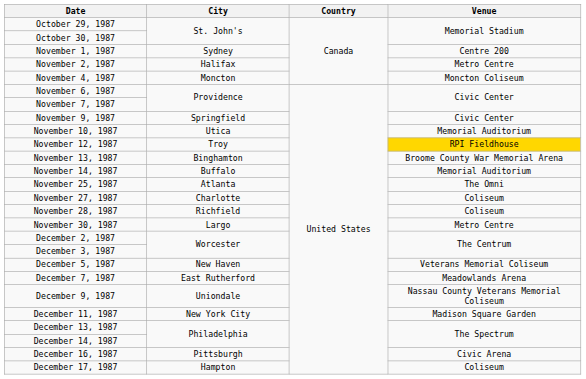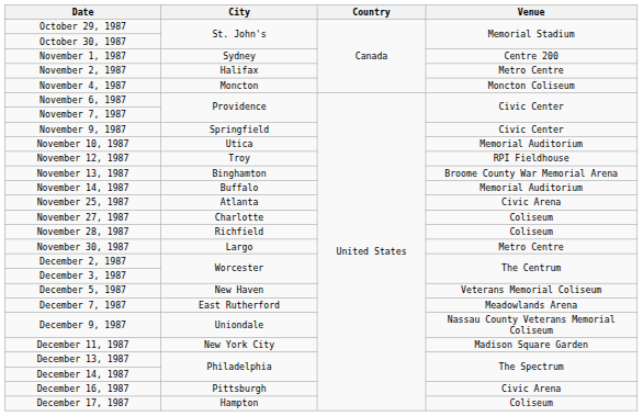 <table class="wikitable" style="text-align:center;">
 <tr>
 <th style="width:220px;">Date</th>
 <th style="width:220px;">City</th>
 <th style="width:150px;">Country</th>
 <th style="width:300px;">Venue</th>
 </tr>
 <tr>
 <td>October 29, 1987</td>
 <td rowspan="2">St. John's</td>
 <td rowspan="5">Canada</td>
 <td rowspan="2">Memorial Stadium</td>
 </tr>
 <tr>
 <td>October 30, 1987</td>
 </tr>
 <tr>
 <td>November 1, 1987</td>
 <td>Sydney</td>
 <td>Centre 200</td>
 </tr>
 <tr>
 <td>November 2, 1987</td>
 <td>Halifax</td>
 <td>Metro Centre</td>
 </tr>
 <tr>
 <td>November 4, 1987</td>
 <td>Moncton</td>
 <td>Moncton Coliseum</td>
 </tr>
 <tr>
 <td>November 6, 1987</td>
 <td rowspan="2">Providence</td>
 <td rowspan="21">United States</td>
 <td rowspan="2">Civic Center</td>
 </tr>
 <tr>
 <td>November 7, 1987</td>
 </tr>
 <tr>
 <td>November 9, 1987</td>
 <td>Springfield</td>
 <td>Civic Center</td>
 </tr>
 <tr>
 <td>November 10, 1987</td>
 <td>Utica</td>
 <td>Memorial Auditorium</td>
 </tr>
 <tr>
 <td>November 12, 1987</td>
 <td>Troy</td>
-<td style="background: gold;">RPI Fieldhouse</td>
+<td>RPI Fieldhouse</td>
 </tr>
 <tr>
 <td>November 13, 1987</td>
 <td>Binghamton</td>
 <td>Broome County War Memorial Arena</td>
 </tr>
 <tr>
 <td>November 14, 1987</td>
 <td>Buffalo</td>
 <td>Memorial Auditorium</td>
 </tr>
 <tr>
 <td>November 25, 1987</td>
 <td>Atlanta</td>
-<td>The Omni</td>
+<td>Civic Arena</td>
 </tr>
 <tr>
 <td>November 27, 1987</td>
 <td>Charlotte</td>
 <td>Coliseum</td>
 </tr>
 <tr>
 <td>November 28, 1987</td>
 <td>Richfield</td>
 <td>Coliseum</td>
 </tr>
 <tr>
 <td>November 30, 1987</td>
 <td>Largo</td>
 <td>Metro Centre</td>
 </tr>
 <tr>
 <td>December 2, 1987</td>
 <td rowspan="2">Worcester</td>
 <td rowspan="2">The Centrum</td>
 </tr>
 <tr>
 <td>December 3, 1987</td>
 </tr>
 <tr>
 <td>December 5, 1987</td>
 <td>New Haven</td>
 <td>Veterans Memorial Coliseum</td>
 </tr>
 <tr>
 <td>December 7, 1987</td>
 <td>East Rutherford</td>
 <td>Meadowlands Arena</td>
 </tr>
 <tr>
 <td>December 9, 1987</td>
 <td>Uniondale</td>
 <td>Nassau County Veterans Memorial Coliseum</td>
 </tr>
 <tr>
 <td>December 11, 1987</td>
 <td>New York City</td>
 <td>Madison Square Garden</td>
 </tr>
 <tr>
 <td>December 13, 1987</td>
 <td rowspan="2">Philadelphia</td>
 <td rowspan="2">The Spectrum</td>
 </tr>
 <tr>
 <td>December 14, 1987</td>
 </tr>
 <tr>
 <td>December 16, 1987</td>
 <td>Pittsburgh</td>
 <td>Civic Arena</td>
 </tr>
 <tr>
 <td>December 17, 1987</td>
 <td>Hampton</td>
 <td>Coliseum</td>
 </tr>
 </table>
